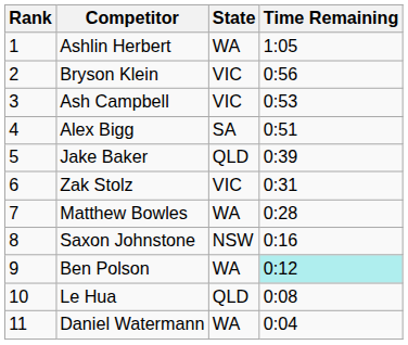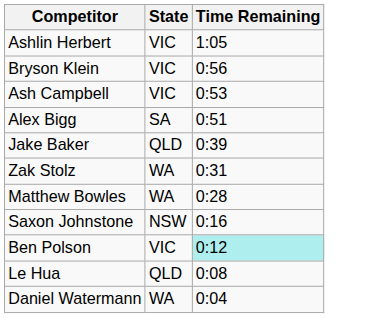 <table class="wikitable sortable mw-collapsible">
 <tr>
-<th>Rank</th>
 <th>Competitor</th>
 <th>State</th>
 <th>Time Remaining</th>
 </tr>
 <tr>
-<td>1</td>
 <td>Ashlin Herbert</td>
-<td>WA</td>
+<td>VIC</td>
 <td>1:05</td>
 </tr>
 <tr>
-<td>2</td>
 <td>Bryson Klein</td>
 <td>VIC</td>
 <td>0:56</td>
 </tr>
 <tr>
-<td>3</td>
 <td>Ash Campbell</td>
 <td>VIC</td>
 <td>0:53</td>
 </tr>
 <tr>
-<td>4</td>
 <td>Alex Bigg</td>
 <td>SA</td>
 <td>0:51</td>
 </tr>
 <tr>
-<td>5</td>
 <td>Jake Baker</td>
 <td>QLD</td>
 <td>0:39</td>
 </tr>
 <tr>
-<td>6</td>
 <td>Zak Stolz</td>
-<td>VIC</td>
+<td>WA</td>
 <td>0:31</td>
 </tr>
 <tr>
-<td>7</td>
 <td>Matthew Bowles</td>
 <td>WA</td>
 <td>0:28</td>
 </tr>
 <tr>
-<td>8</td>
 <td>Saxon Johnstone</td>
 <td>NSW</td>
 <td>0:16</td>
 </tr>
 <tr>
-<td>9</td>
 <td>Ben Polson</td>
-<td>WA</td>
+<td>VIC</td>
 <td style="background: paleturquoise;">0:12</td>
 </tr>
 <tr>
-<td>10</td>
 <td>Le Hua</td>
 <td>QLD</td>
 <td>0:08</td>
 </tr>
 <tr>
-<td>11</td>
 <td>Daniel Watermann</td>
 <td>WA</td>
 <td>0:04</td>
 </tr>
 </table>
